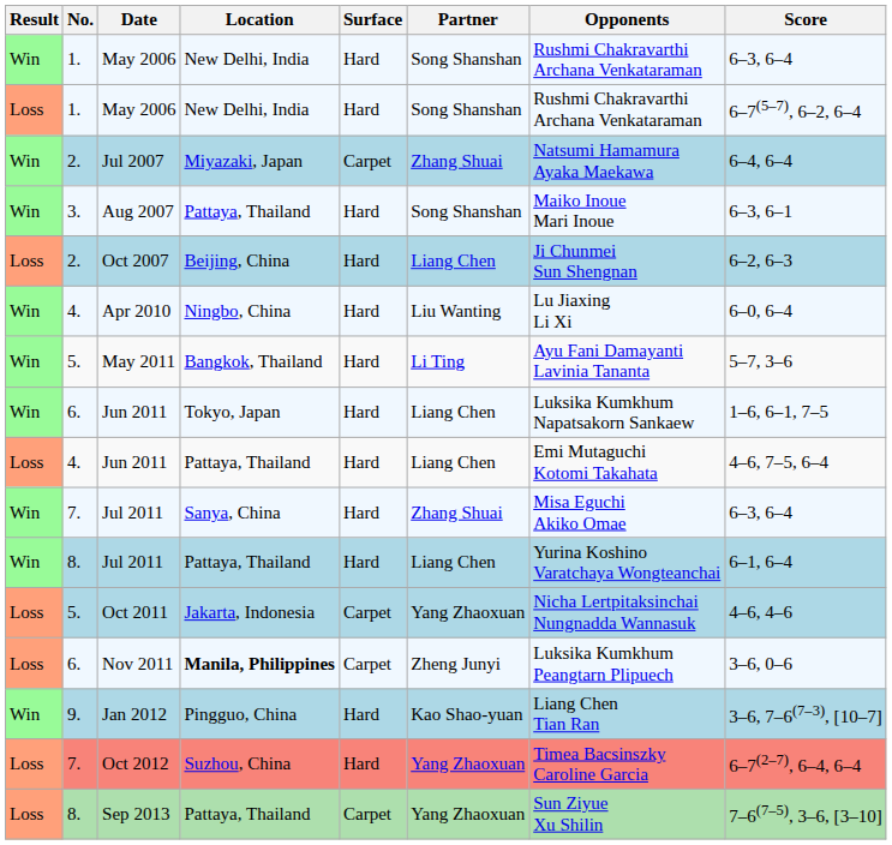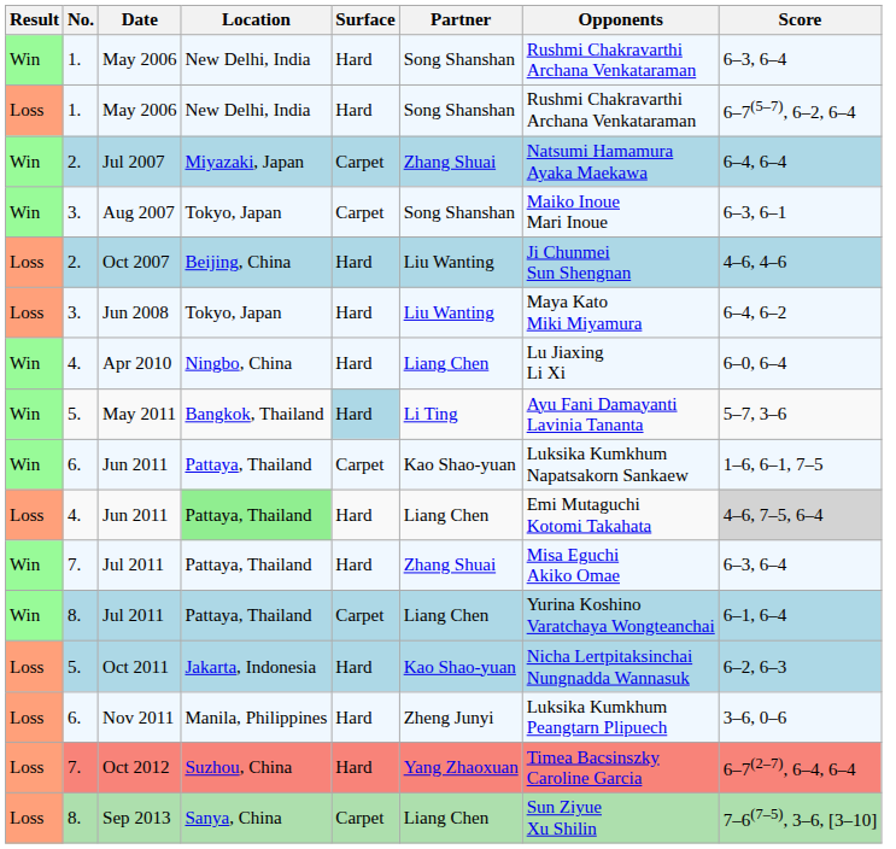 <table class="sortable wikitable" style="font-size:97%;">
 <tr>
 <th>Result</th>
 <th>No.</th>
 <th>Date</th>
 <th>Location</th>
 <th>Surface</th>
 <th>Partner</th>
 <th>Opponents</th>
 <th class="unsortable">Score</th>
 </tr>
 <tr style="background:#f0f8ff;">
 <td bgcolor="98FB98">Win</td>
 <td>1.</td>
 <td>May 2006</td>
 <td>New Delhi, India</td>
 <td>Hard</td>
 <td> Song Shanshan</td>
 <td> <a href='#'>Rushmi Chakravarthi</a> <br>  <a href='#'>Archana Venkataraman</a></td>
 <td>6–3, 6–4</td>
 </tr>
 <tr style="background:#f0f8ff;">
 <td style="background:#ffa07a;">Loss</td>
 <td>1.</td>
 <td>May 2006</td>
 <td>New Delhi, India</td>
 <td>Hard</td>
 <td> Song Shanshan</td>
 <td> Rushmi Chakravarthi <br>  Archana Venkataraman</td>
 <td>6–7<sup>(5–7)</sup>, 6–2, 6–4</td>
 </tr>
 <tr style="background:lightblue;">
 <td bgcolor="98FB98">Win</td>
 <td>2.</td>
 <td>Jul 2007</td>
 <td><a href='#'>Miyazaki</a>, Japan</td>
 <td>Carpet</td>
 <td> <a href='#'>Zhang Shuai</a></td>
 <td> <a href='#'>Natsumi Hamamura</a> <br>  <a href='#'>Ayaka Maekawa</a></td>
 <td>6–4, 6–4</td>
 </tr>
 <tr style="background:#f0f8ff;">
 <td bgcolor="98FB98">Win</td>
 <td>3.</td>
 <td>Aug 2007</td>
-<td><a href='#'>Pattaya</a>, Thailand</td>
-<td>Hard</td>
+<td>Tokyo, Japan</td>
+<td>Carpet</td>
 <td> Song Shanshan</td>
 <td> <a href='#'>Maiko Inoue</a> <br>  Mari Inoue</td>
 <td>6–3, 6–1</td>
 </tr>
 <tr style="background:lightblue;">
 <td style="background:#ffa07a;">Loss</td>
 <td>2.</td>
 <td>Oct 2007</td>
 <td><a href='#'>Beijing</a>, China</td>
 <td>Hard</td>
-<td> <a href='#'>Liang Chen</a></td>
+<td> Liu Wanting</td>
 <td> <a href='#'>Ji Chunmei</a> <br>  <a href='#'>Sun Shengnan</a></td>
-<td>6–2, 6–3</td>
+<td>4–6, 4–6</td>
+</tr>
+<tr style="background:#f0f8ff;">
+<td style="background:#ffa07a;">Loss</td>
+<td>3.</td>
+<td>Jun 2008</td>
+<td>Tokyo, Japan</td>
+<td>Hard</td>
+<td> <a href='#'>Liu Wanting</a></td>
+<td> Maya Kato <br>  <a href='#'>Miki Miyamura</a></td>
+<td>6–4, 6–2</td>
 </tr>
 <tr style="background:#f0f8ff;">
 <td bgcolor="98FB98">Win</td>
 <td>4.</td>
 <td>Apr 2010</td>
 <td><a href='#'>Ningbo</a>, China</td>
 <td>Hard</td>
-<td> Liu Wanting</td>
+<td> <a href='#'>Liang Chen</a></td>
 <td> Lu Jiaxing <br>  Li Xi</td>
 <td>6–0, 6–4</td>
 </tr>
 <tr>
 <td bgcolor="98FB98">Win</td>
 <td>5.</td>
 <td>May 2011</td>
 <td><a href='#'>Bangkok</a>, Thailand</td>
-<td>Hard</td>
+<td style="background: lightblue;">Hard</td>
 <td> <a href='#'>Li Ting</a></td>
 <td> <a href='#'>Ayu Fani Damayanti</a> <br>  <a href='#'>Lavinia Tananta</a></td>
 <td>5–7, 3–6</td>
 </tr>
 <tr style="background:#f0f8ff;">
 <td bgcolor="98FB98">Win</td>
 <td>6.</td>
 <td>Jun 2011</td>
-<td>Tokyo, Japan</td>
-<td>Hard</td>
-<td> Liang Chen</td>
+<td><a href='#'>Pattaya</a>, Thailand</td>
+<td>Carpet</td>
+<td> Kao Shao-yuan</td>
 <td> Luksika Kumkhum <br>  Napatsakorn Sankaew</td>
 <td>1–6, 6–1, 7–5</td>
 </tr>
 <tr>
 <td style="background:#ffa07a;">Loss</td>
 <td>4.</td>
 <td>Jun 2011</td>
-<td>Pattaya, Thailand</td>
+<td style="background: lightgreen;">Pattaya, Thailand</td>
 <td>Hard</td>
 <td> Liang Chen</td>
 <td> Emi Mutaguchi <br>  <a href='#'>Kotomi Takahata</a></td>
-<td>4–6, 7–5, 6–4</td>
+<td style="background: lightgrey;">4–6, 7–5, 6–4</td>
 </tr>
 <tr style="background:#f0f8ff;">
 <td bgcolor="98FB98">Win</td>
 <td>7.</td>
 <td>Jul 2011</td>
-<td><a href='#'>Sanya</a>, China</td>
+<td>Pattaya, Thailand</td>
 <td>Hard</td>
 <td> <a href='#'>Zhang Shuai</a></td>
 <td> <a href='#'>Misa Eguchi</a> <br>  <a href='#'>Akiko Omae</a></td>
 <td>6–3, 6–4</td>
 </tr>
 <tr style="background:lightblue;">
 <td bgcolor="98FB98">Win</td>
 <td>8.</td>
 <td>Jul 2011</td>
 <td>Pattaya, Thailand</td>
-<td>Hard</td>
+<td>Carpet</td>
 <td> Liang Chen</td>
 <td> Yurina Koshino <br>  <a href='#'>Varatchaya Wongteanchai</a></td>
 <td>6–1, 6–4</td>
 </tr>
 <tr style="background:lightblue;">
 <td style="background:#ffa07a;">Loss</td>
 <td>5.</td>
 <td>Oct 2011</td>
 <td><a href='#'>Jakarta</a>, Indonesia</td>
-<td>Carpet</td>
-<td> Yang Zhaoxuan</td>
+<td>Hard</td>
+<td> <a href='#'>Kao Shao-yuan</a></td>
 <td> <a href='#'>Nicha Lertpitaksinchai</a> <br>  <a href='#'>Nungnadda Wannasuk</a></td>
-<td>4–6, 4–6</td>
+<td>6–2, 6–3</td>
 </tr>
 <tr style="background:#f0f8ff;">
 <td style="background:#ffa07a;">Loss</td>
 <td>6.</td>
 <td>Nov 2011</td>
-<td><strong>Manila, Philippines</strong></td>
-<td>Carpet</td>
+<td>Manila, Philippines</td>
+<td>Hard</td>
 <td> Zheng Junyi</td>
 <td> Luksika Kumkhum <br>  <a href='#'>Peangtarn Plipuech</a></td>
 <td>3–6, 0–6</td>
-</tr>
-<tr style="background:lightblue;">
-<td bgcolor="98FB98">Win</td>
-<td>9.</td>
-<td>Jan 2012</td>
-<td>Pingguo, China</td>
-<td>Hard</td>
-<td> Kao Shao-yuan</td>
-<td> Liang Chen <br>  <a href='#'>Tian Ran</a></td>
-<td>3–6, 7–6<sup>(7–3)</sup>, [10–7]</td>
 </tr>
 <tr style="background:#f88379;">
 <td style="background:#ffa07a;">Loss</td>
 <td>7.</td>
 <td>Oct 2012</td>
 <td><a href='#'>Suzhou</a>, China</td>
 <td>Hard</td>
 <td> <a href='#'>Yang Zhaoxuan</a></td>
 <td> <a href='#'>Timea Bacsinszky</a> <br>  <a href='#'>Caroline Garcia</a></td>
 <td>6–7<sup>(2–7)</sup>, 6–4, 6–4</td>
 </tr>
 <tr style="background:#addfad;">
 <td style="background:#ffa07a;">Loss</td>
 <td>8.</td>
 <td>Sep 2013</td>
-<td>Pattaya, Thailand</td>
+<td><a href='#'>Sanya</a>, China</td>
 <td>Carpet</td>
-<td> Yang Zhaoxuan</td>
+<td> Liang Chen</td>
 <td> <a href='#'>Sun Ziyue</a> <br>  <a href='#'>Xu Shilin</a></td>
 <td>7–6<sup>(7–5)</sup>, 3–6, [3–10]</td>
 </tr>
 </table>
